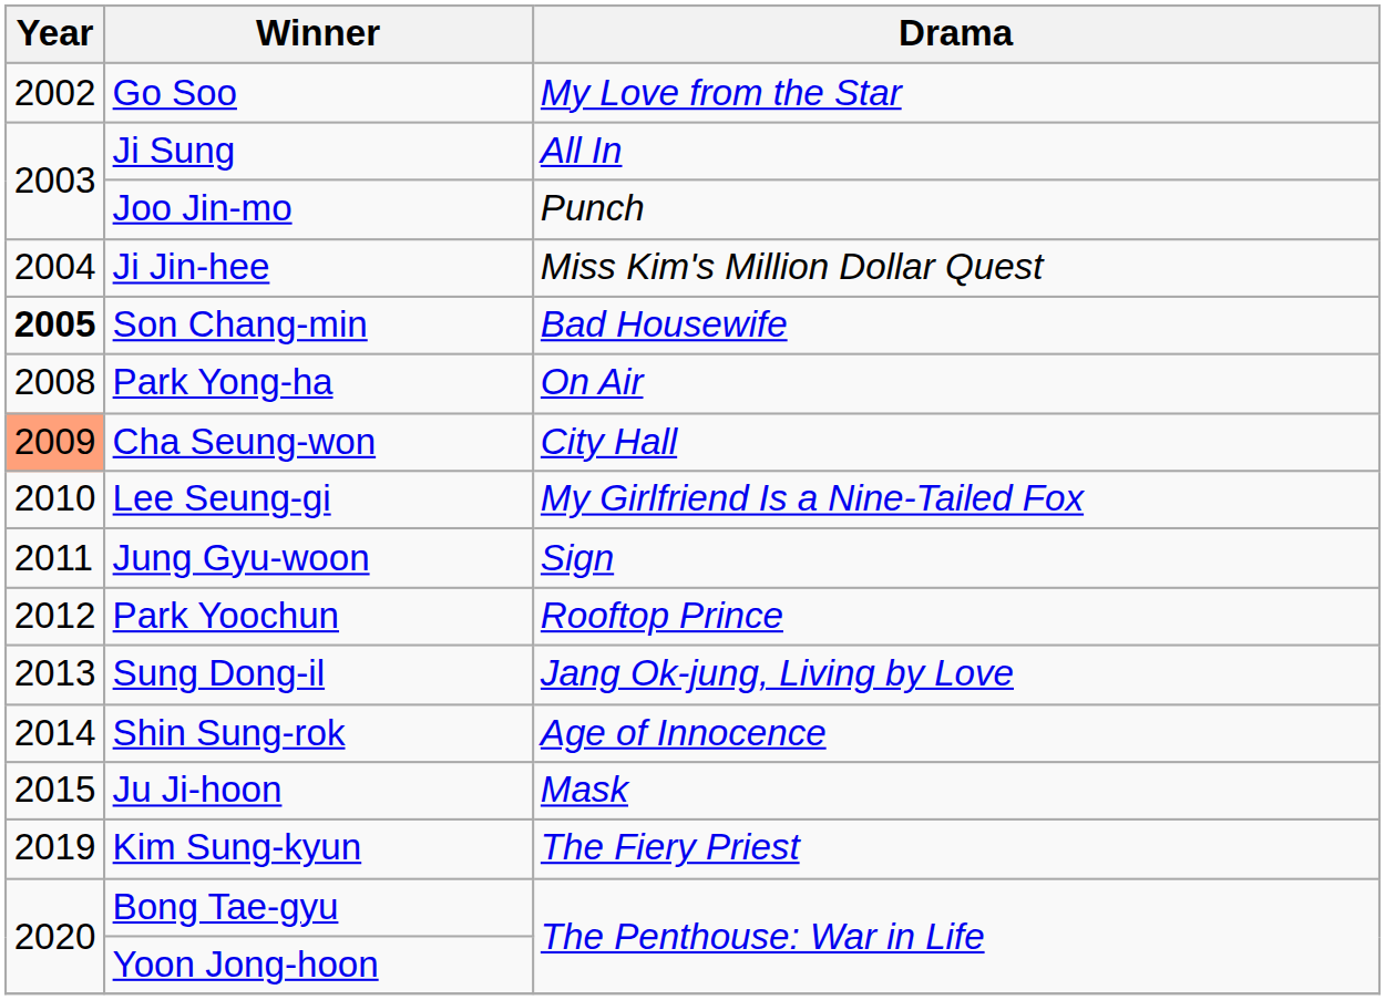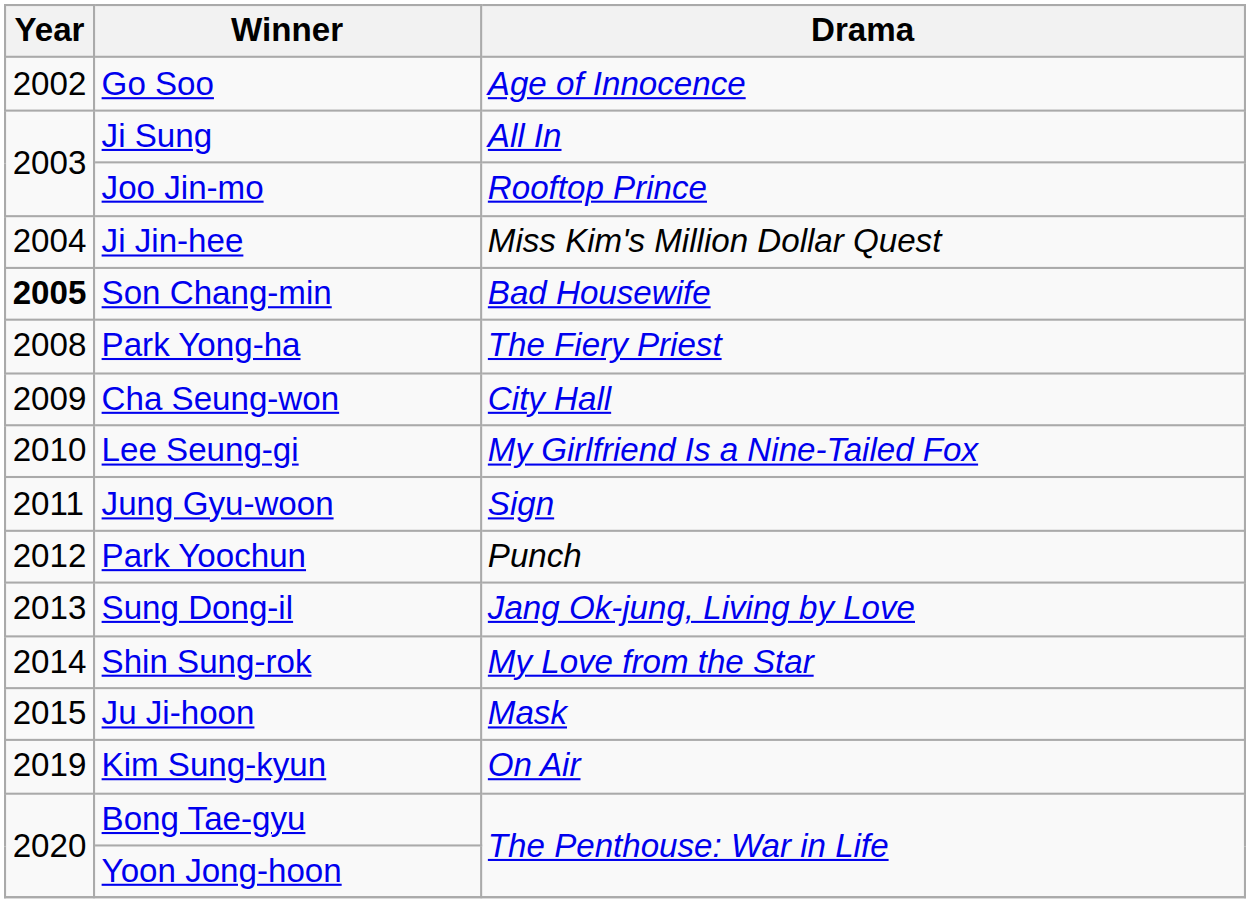 <table class="wikitable" style="width:600px">
 <tr>
 <th width=10>Year</th>
 <th>Winner</th>
 <th>Drama</th>
 </tr>
 <tr>
 <td>2002</td>
 <td><a href='#'>Go Soo</a></td>
-<td><em><a href='#'>My Love from the Star</a></em></td>
+<td><em><a href='#'>Age of Innocence</a></em></td>
 </tr>
 <tr>
 <td rowspan=2>2003</td>
 <td><a href='#'>Ji Sung</a></td>
 <td><em><a href='#'>All In</a></em></td>
 </tr>
 <tr>
 <td><a href='#'>Joo Jin-mo</a></td>
-<td><em>Punch</em></td>
+<td><em><a href='#'>Rooftop Prince</a></em></td>
 </tr>
 <tr>
 <td>2004</td>
 <td><a href='#'>Ji Jin-hee</a></td>
 <td><em>Miss Kim's Million Dollar Quest</em></td>
 </tr>
 <tr>
 <td><strong>2005</strong></td>
 <td><a href='#'>Son Chang-min</a></td>
 <td><em><a href='#'>Bad Housewife</a></em></td>
 </tr>
 <tr>
 <td>2008</td>
 <td><a href='#'>Park Yong-ha</a></td>
-<td><em><a href='#'>On Air</a></em></td>
+<td><em><a href='#'>The Fiery Priest</a></em></td>
 </tr>
 <tr>
-<td style="background: lightsalmon;">2009</td>
+<td>2009</td>
 <td><a href='#'>Cha Seung-won</a></td>
 <td><em><a href='#'>City Hall</a></em></td>
 </tr>
 <tr>
 <td>2010</td>
 <td><a href='#'>Lee Seung-gi</a></td>
 <td><em><a href='#'>My Girlfriend Is a Nine-Tailed Fox</a></em></td>
 </tr>
 <tr>
 <td>2011</td>
 <td><a href='#'>Jung Gyu-woon</a></td>
 <td><em><a href='#'>Sign</a></em></td>
 </tr>
 <tr>
 <td>2012</td>
 <td><a href='#'>Park Yoochun</a></td>
-<td><em><a href='#'>Rooftop Prince</a></em></td>
+<td><em>Punch</em></td>
 </tr>
 <tr>
 <td>2013</td>
 <td><a href='#'>Sung Dong-il</a></td>
 <td><em><a href='#'>Jang Ok-jung, Living by Love</a></em></td>
 </tr>
 <tr>
 <td>2014</td>
 <td><a href='#'>Shin Sung-rok</a></td>
-<td><em><a href='#'>Age of Innocence</a></em></td>
+<td><em><a href='#'>My Love from the Star</a></em></td>
 </tr>
 <tr>
 <td>2015</td>
 <td><a href='#'>Ju Ji-hoon</a></td>
 <td><em><a href='#'>Mask</a></em></td>
 </tr>
 <tr>
 <td>2019</td>
 <td><a href='#'>Kim Sung-kyun</a></td>
-<td><em><a href='#'>The Fiery Priest</a></em></td>
+<td><em><a href='#'>On Air</a></em></td>
 </tr>
 <tr>
 <td rowspan=2>2020</td>
 <td><a href='#'>Bong Tae-gyu</a></td>
 <td rowspan=2><em><a href='#'>The Penthouse: War in Life</a></em></td>
 </tr>
 <tr>
 <td><a href='#'>Yoon Jong-hoon</a></td>
 </tr>
 <tr>
 </tr>
 </table>
